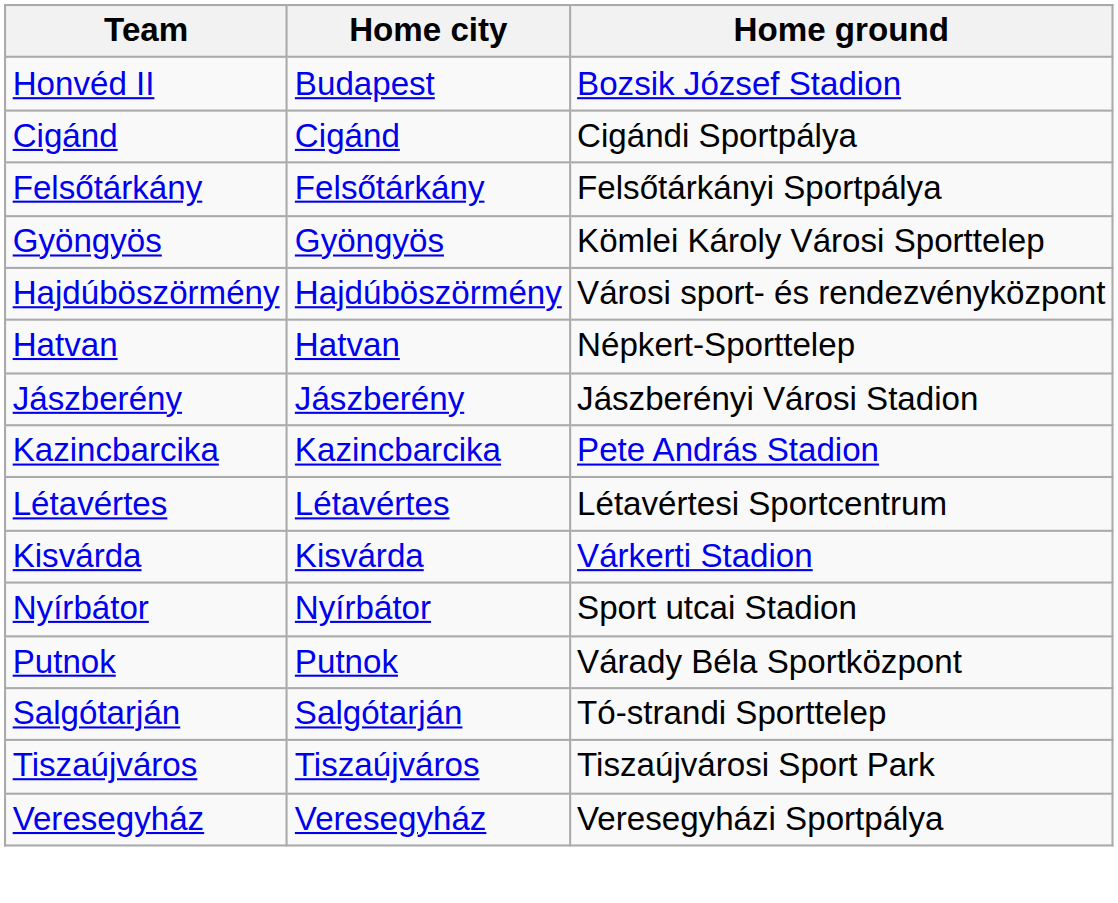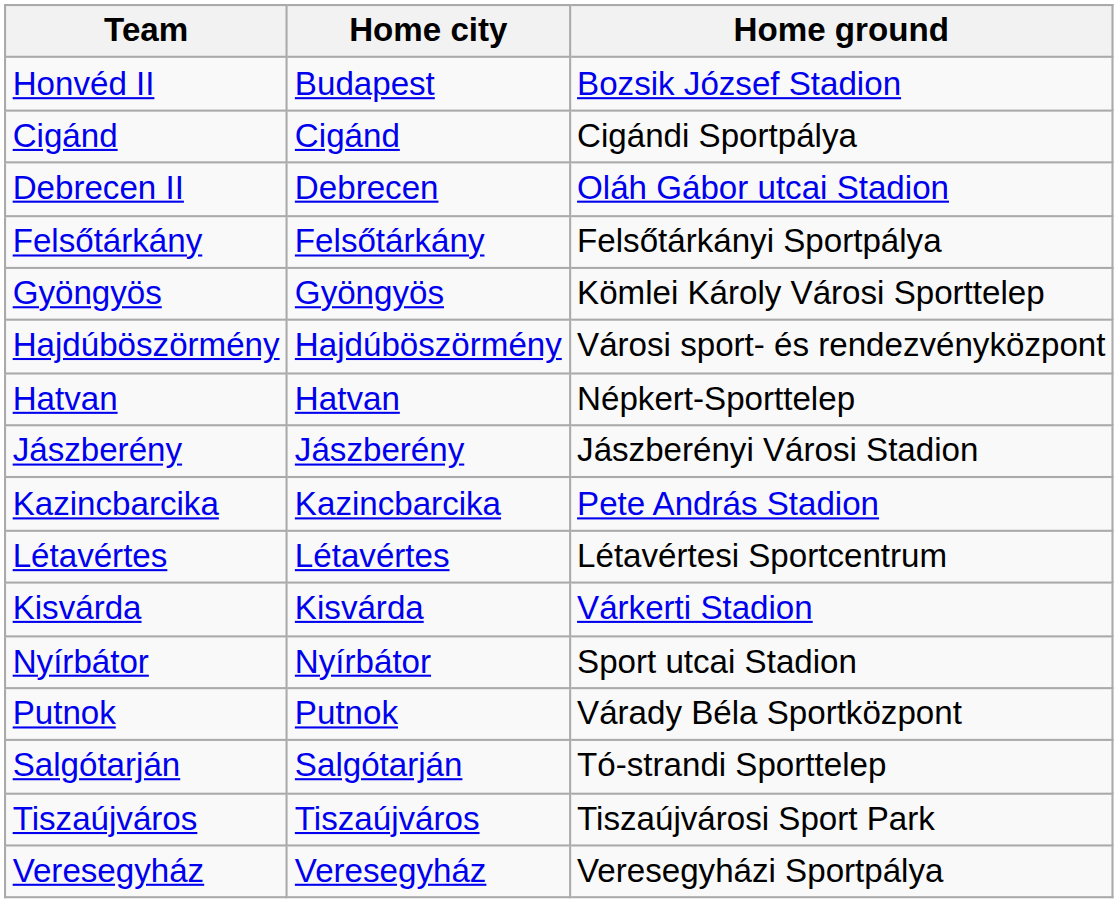 <table class="wikitable sortable">
 <tr>
 <th>Team</th>
 <th>Home city</th>
 <th>Home ground</th>
 </tr>
 <tr>
 <td><a href='#'>Honvéd II</a></td>
 <td><a href='#'>Budapest</a></td>
 <td><a href='#'>Bozsik József Stadion</a></td>
 </tr>
 <tr>
 <td><a href='#'>Cigánd</a></td>
 <td><a href='#'>Cigánd</a></td>
 <td>Cigándi Sportpálya</td>
+</tr>
+<tr>
+<td><a href='#'>Debrecen II</a></td>
+<td><a href='#'>Debrecen</a></td>
+<td><a href='#'>Oláh Gábor utcai Stadion</a></td>
 </tr>
 <tr>
 <td><a href='#'>Felsőtárkány</a></td>
 <td><a href='#'>Felsőtárkány</a></td>
 <td>Felsőtárkányi Sportpálya</td>
 </tr>
 <tr>
 <td><a href='#'>Gyöngyös</a></td>
 <td><a href='#'>Gyöngyös</a></td>
 <td>Kömlei Károly Városi Sporttelep</td>
 </tr>
 <tr>
 <td><a href='#'>Hajdúböszörmény</a></td>
 <td><a href='#'>Hajdúböszörmény</a></td>
 <td>Városi sport- és rendezvényközpont</td>
 </tr>
 <tr>
 <td><a href='#'>Hatvan</a></td>
 <td><a href='#'>Hatvan</a></td>
 <td>Népkert-Sporttelep</td>
 </tr>
 <tr>
 <td><a href='#'>Jászberény</a></td>
 <td><a href='#'>Jászberény</a></td>
 <td>Jászberényi Városi Stadion</td>
 </tr>
 <tr>
 <td><a href='#'>Kazincbarcika</a></td>
 <td><a href='#'>Kazincbarcika</a></td>
 <td><a href='#'>Pete András Stadion</a></td>
 </tr>
 <tr>
 <td><a href='#'>Létavértes</a></td>
 <td><a href='#'>Létavértes</a></td>
 <td>Létavértesi Sportcentrum</td>
 </tr>
 <tr>
 <td><a href='#'>Kisvárda</a></td>
 <td><a href='#'>Kisvárda</a></td>
 <td><a href='#'>Várkerti Stadion</a></td>
 </tr>
 <tr>
 <td><a href='#'>Nyírbátor</a></td>
 <td><a href='#'>Nyírbátor</a></td>
 <td>Sport utcai Stadion</td>
 </tr>
 <tr>
 <td><a href='#'>Putnok</a></td>
 <td><a href='#'>Putnok</a></td>
 <td>Várady Béla Sportközpont</td>
 </tr>
 <tr>
 <td><a href='#'>Salgótarján</a></td>
 <td><a href='#'>Salgótarján</a></td>
 <td>Tó-strandi Sporttelep</td>
 </tr>
 <tr>
 <td><a href='#'>Tiszaújváros</a></td>
 <td><a href='#'>Tiszaújváros</a></td>
 <td>Tiszaújvárosi Sport Park</td>
 </tr>
 <tr>
 <td><a href='#'>Veresegyház</a></td>
 <td><a href='#'>Veresegyház</a></td>
 <td>Veresegyházi Sportpálya</td>
 </tr>
 </table>
